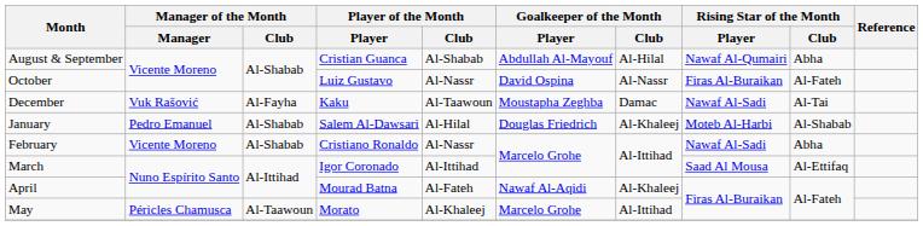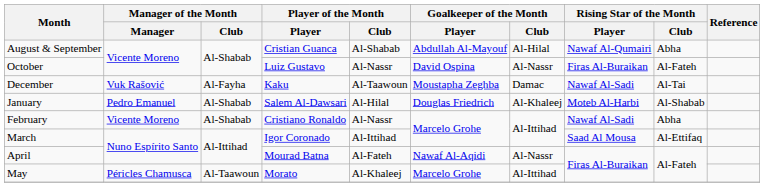 <table class="wikitable">
 <tr>
 <th rowspan="2">Month</th>
 <th colspan="2">Manager of the Month</th>
 <th colspan="2">Player of the Month</th>
 <th colspan="2">Goalkeeper of the Month</th>
 <th colspan="2">Rising Star of the Month</th>
 <th rowspan="2">Reference</th>
 </tr>
 <tr>
 <th>Manager</th>
 <th>Club</th>
 <th>Player</th>
 <th>Club</th>
 <th>Player</th>
 <th>Club</th>
 <th>Player</th>
 <th>Club</th>
 </tr>
 <tr>
 <td>August & September</td>
 <td rowspan=2> <a href='#'>Vicente Moreno</a></td>
 <td rowspan=2>Al-Shabab</td>
 <td> <a href='#'>Cristian Guanca</a></td>
 <td>Al-Shabab</td>
 <td> <a href='#'>Abdullah Al-Mayouf</a></td>
 <td>Al-Hilal</td>
 <td> <a href='#'>Nawaf Al-Qumairi</a></td>
 <td>Abha</td>
 <td align=center></td>
 </tr>
 <tr>
 <td>October</td>
 <td> <a href='#'>Luiz Gustavo</a></td>
 <td>Al-Nassr</td>
 <td> <a href='#'>David Ospina</a></td>
 <td>Al-Nassr</td>
 <td> <a href='#'>Firas Al-Buraikan</a></td>
 <td>Al-Fateh</td>
 <td align=center></td>
 </tr>
 <tr>
 <td>December</td>
 <td> <a href='#'>Vuk Rašović</a></td>
 <td>Al-Fayha</td>
 <td> <a href='#'>Kaku</a></td>
 <td>Al-Taawoun</td>
 <td> <a href='#'>Moustapha Zeghba</a></td>
 <td>Damac</td>
 <td> <a href='#'>Nawaf Al-Sadi</a></td>
 <td>Al-Tai</td>
 <td align=center></td>
 </tr>
 <tr>
 <td>January</td>
 <td> <a href='#'>Pedro Emanuel</a></td>
 <td>Al-Shabab</td>
 <td> <a href='#'>Salem Al-Dawsari</a></td>
 <td>Al-Hilal</td>
 <td> <a href='#'>Douglas Friedrich</a></td>
 <td>Al-Khaleej</td>
 <td> <a href='#'>Moteb Al-Harbi</a></td>
 <td>Al-Shabab</td>
 <td align=center></td>
 </tr>
 <tr>
 <td>February</td>
 <td> <a href='#'>Vicente Moreno</a></td>
 <td>Al-Shabab</td>
 <td> <a href='#'>Cristiano Ronaldo</a></td>
 <td>Al-Nassr</td>
 <td rowspan=2> <a href='#'>Marcelo Grohe</a></td>
 <td rowspan=2>Al-Ittihad</td>
 <td> <a href='#'>Nawaf Al-Sadi</a></td>
 <td>Abha</td>
 <td align=center></td>
 </tr>
 <tr>
 <td>March</td>
 <td rowspan=2> <a href='#'>Nuno Espírito Santo</a></td>
 <td rowspan=2>Al-Ittihad</td>
 <td> <a href='#'>Igor Coronado</a></td>
 <td>Al-Ittihad</td>
 <td> <a href='#'>Saad Al Mousa</a></td>
 <td>Al-Ettifaq</td>
 <td align=center></td>
 </tr>
 <tr>
 <td>April</td>
 <td> <a href='#'>Mourad Batna</a></td>
 <td>Al-Fateh</td>
 <td> <a href='#'>Nawaf Al-Aqidi</a></td>
-<td>Al-Khaleej</td>
+<td>Al-Nassr</td>
 <td rowspan=2> <a href='#'>Firas Al-Buraikan</a></td>
 <td rowspan=2>Al-Fateh</td>
 <td align=center></td>
 </tr>
 <tr>
 <td>May</td>
 <td> <a href='#'>Péricles Chamusca</a></td>
 <td>Al-Taawoun</td>
 <td> <a href='#'>Morato</a></td>
 <td>Al-Khaleej</td>
 <td> <a href='#'>Marcelo Grohe</a></td>
 <td>Al-Ittihad</td>
 <td align=center></td>
 </tr>
 <tr>
 </tr>
 </table>
